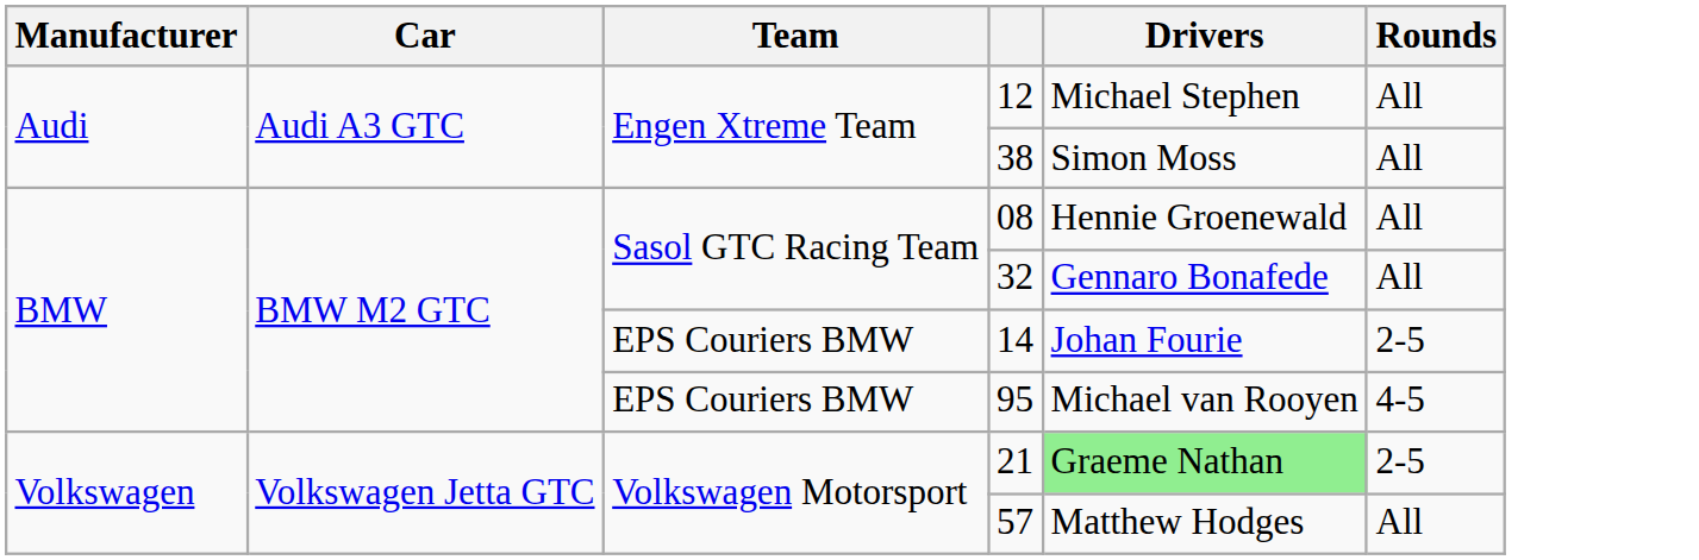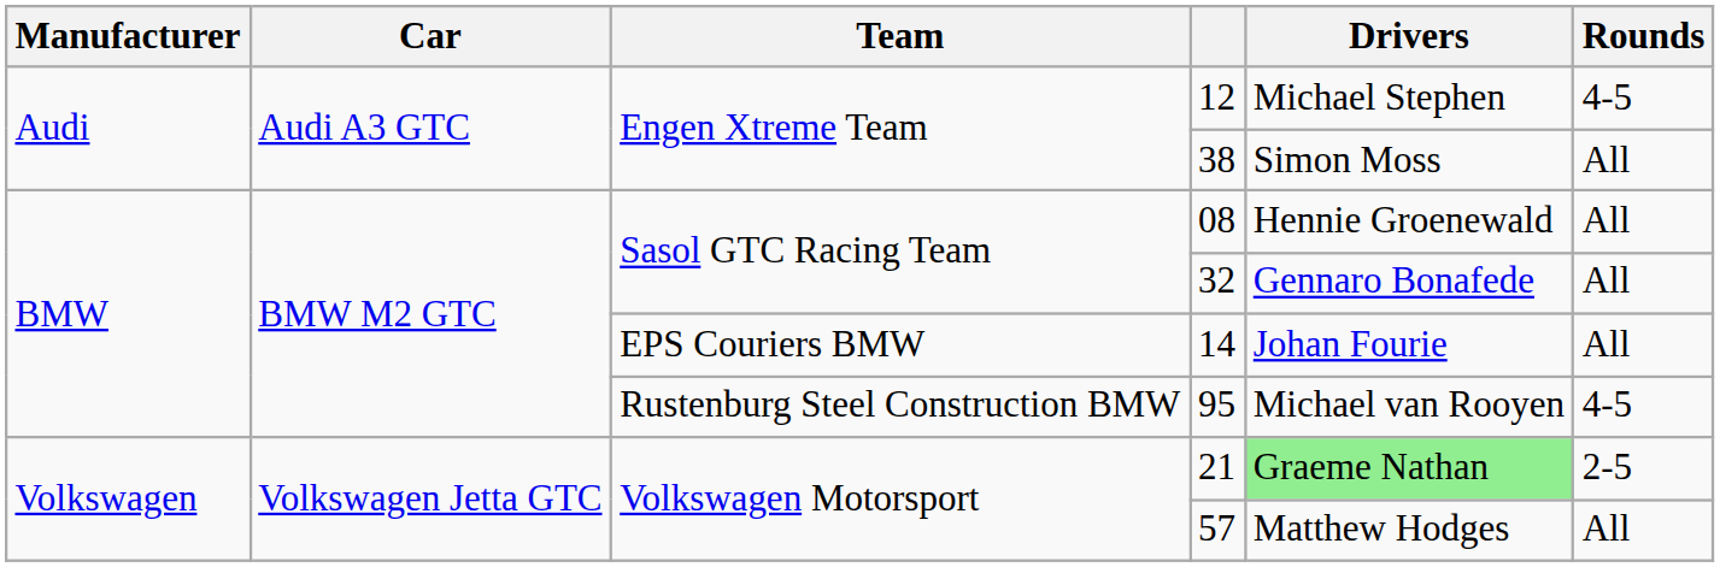 <table class="wikitable" style="font-size: 85%;">
 <tr>
 <th>Manufacturer</th>
 <th>Car</th>
 <th>Team</th>
 <th></th>
 <th>Drivers</th>
 <th>Rounds</th>
 </tr>
 <tr>
 <td rowspan=2> <a href='#'>Audi</a></td>
 <td rowspan=2><a href='#'>Audi A3 GTC</a></td>
 <td rowspan=2><a href='#'>Engen Xtreme</a> Team</td>
 <td>12</td>
 <td> Michael Stephen</td>
-<td>All</td>
+<td>4-5</td>
 </tr>
 <tr>
 <td>38</td>
 <td> Simon Moss</td>
 <td>All</td>
 </tr>
 <tr>
 <td rowspan=4> <a href='#'>BMW</a></td>
 <td rowspan=4><a href='#'>BMW M2 GTC</a></td>
 <td rowspan=2><a href='#'>Sasol</a> GTC Racing Team</td>
 <td>08</td>
 <td> Hennie Groenewald</td>
 <td>All</td>
 </tr>
 <tr>
 <td>32</td>
 <td> <a href='#'>Gennaro Bonafede</a></td>
 <td>All</td>
 </tr>
 <tr>
 <td>EPS Couriers BMW</td>
 <td>14</td>
 <td> <a href='#'>Johan Fourie</a></td>
-<td>2-5</td>
+<td>All</td>
 </tr>
 <tr>
-<td>EPS Couriers BMW</td>
+<td>Rustenburg Steel Construction BMW</td>
 <td>95</td>
 <td> Michael van Rooyen</td>
 <td>4-5</td>
 </tr>
 <tr>
 <td rowspan=2> <a href='#'>Volkswagen</a></td>
 <td rowspan=2><a href='#'>Volkswagen Jetta GTC</a></td>
 <td rowspan=2><a href='#'>Volkswagen</a> Motorsport</td>
 <td>21</td>
 <td style="background: lightgreen;"> Graeme Nathan</td>
 <td>2-5</td>
 </tr>
 <tr>
 <td>57</td>
 <td> Matthew Hodges</td>
 <td>All</td>
 </tr>
 </table>
